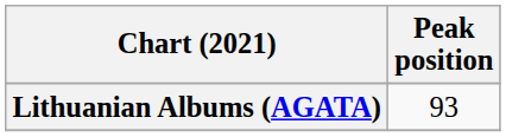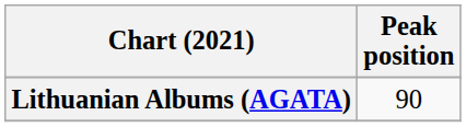 <table class="wikitable sortable plainrowheaders" style="text-align:center">
 <tr>
 <th scope="col">Chart (2021)</th>
 <th scope="col">Peak<br>position</th>
 </tr>
 <tr>
 </tr>
 <tr>
 </tr>
 <tr>
 </tr>
 <tr>
 <th scope="row">Lithuanian Albums (<a href='#'>AGATA</a>)</th>
-<td>93</td>
+<td>90</td>
 </tr>
 <tr>
 </tr>
 </table>
